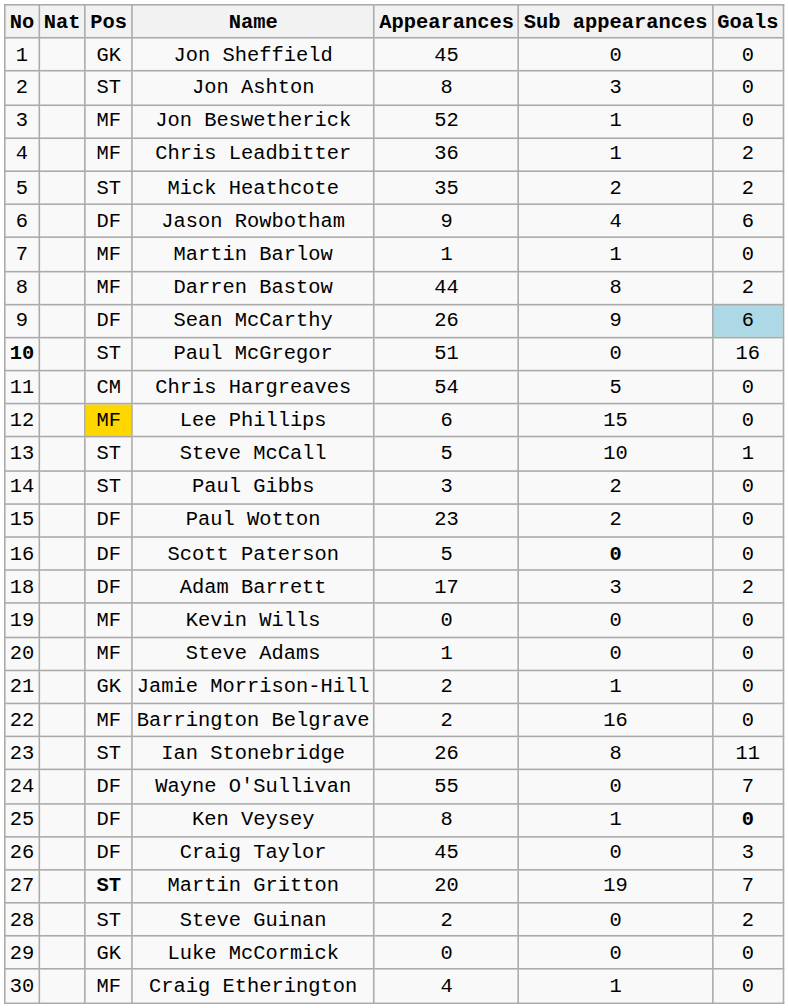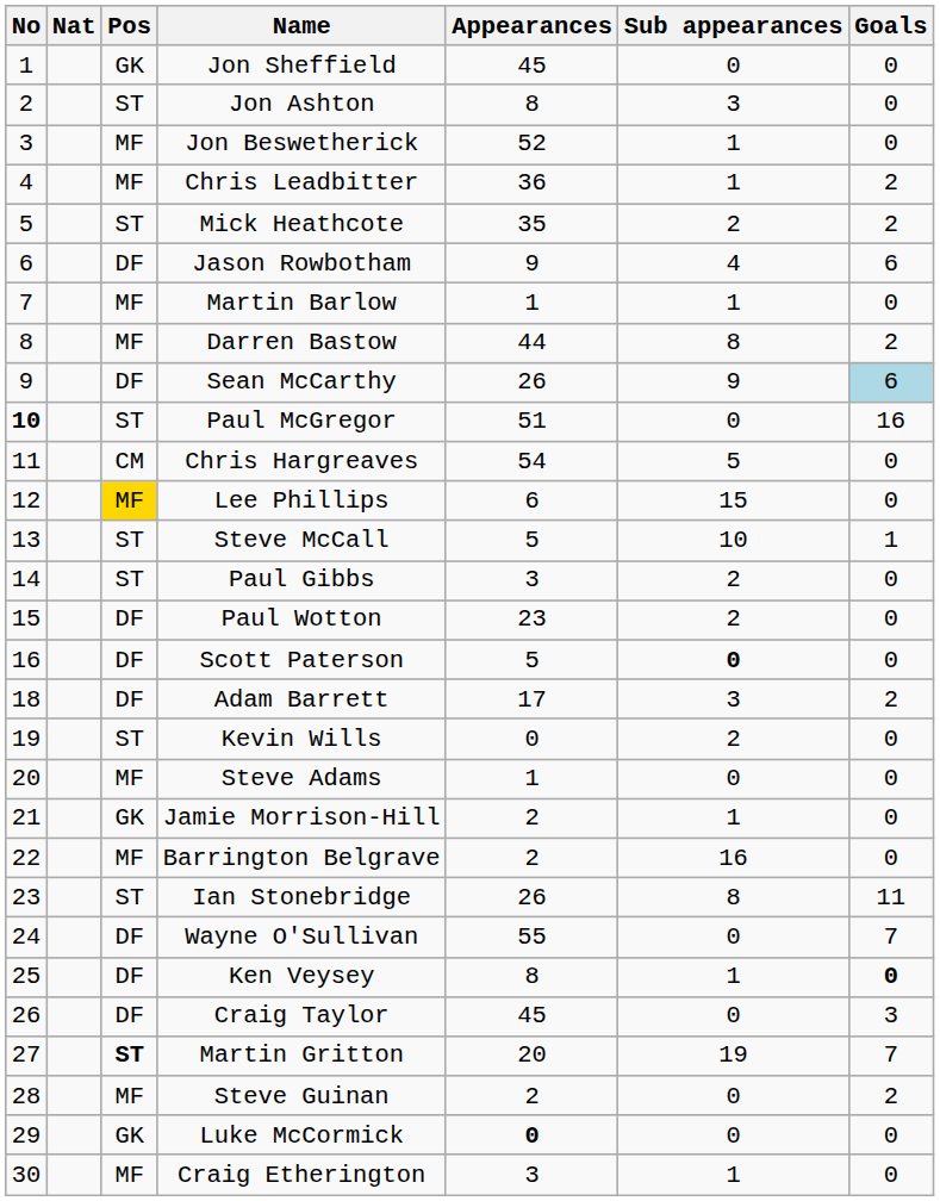 <table class="wikitable sortable" style="text-align: center;">
 <tr>
 <th>No</th>
 <th>Nat</th>
 <th>Pos</th>
 <th>Name</th>
 <th>Appearances</th>
 <th>Sub appearances</th>
 <th>Goals</th>
 </tr>
 <tr>
 <td>1</td>
 <td></td>
 <td>GK</td>
 <td>Jon Sheffield</td>
 <td>45</td>
 <td>0</td>
 <td>0</td>
 </tr>
 <tr>
 <td>2</td>
 <td></td>
 <td>ST</td>
 <td>Jon Ashton</td>
 <td>8</td>
 <td>3</td>
 <td>0</td>
 </tr>
 <tr>
 <td>3</td>
 <td></td>
 <td>MF</td>
 <td>Jon Beswetherick</td>
 <td>52</td>
 <td>1</td>
 <td>0</td>
 </tr>
 <tr>
 <td>4</td>
 <td></td>
 <td>MF</td>
 <td>Chris Leadbitter</td>
 <td>36</td>
 <td>1</td>
 <td>2</td>
 </tr>
 <tr>
 <td>5</td>
 <td></td>
 <td>ST</td>
 <td>Mick Heathcote</td>
 <td>35</td>
 <td>2</td>
 <td>2</td>
 </tr>
 <tr>
 <td>6</td>
 <td></td>
 <td>DF</td>
 <td>Jason Rowbotham</td>
 <td>9</td>
 <td>4</td>
 <td>6</td>
 </tr>
 <tr>
 <td>7</td>
 <td></td>
 <td>MF</td>
 <td>Martin Barlow</td>
 <td>1</td>
 <td>1</td>
 <td>0</td>
 </tr>
 <tr>
 <td>8</td>
 <td></td>
 <td>MF</td>
 <td>Darren Bastow</td>
 <td>44</td>
 <td>8</td>
 <td>2</td>
 </tr>
 <tr>
 <td>9</td>
 <td></td>
 <td>DF</td>
 <td>Sean McCarthy</td>
 <td>26</td>
 <td>9</td>
 <td style="background: lightblue;">6</td>
 </tr>
 <tr>
 <td><strong>10</strong></td>
 <td></td>
 <td>ST</td>
 <td>Paul McGregor</td>
 <td>51</td>
 <td>0</td>
 <td>16</td>
 </tr>
 <tr>
 <td>11</td>
 <td></td>
 <td>CM</td>
 <td>Chris Hargreaves</td>
 <td>54</td>
 <td>5</td>
 <td>0</td>
 </tr>
 <tr>
 <td>12</td>
 <td></td>
 <td style="background: gold;">MF</td>
 <td>Lee Phillips</td>
 <td>6</td>
 <td>15</td>
 <td>0</td>
 </tr>
 <tr>
 <td>13</td>
 <td></td>
 <td>ST</td>
 <td>Steve McCall</td>
 <td>5</td>
 <td>10</td>
 <td>1</td>
 </tr>
 <tr>
 <td>14</td>
 <td></td>
 <td>ST</td>
 <td>Paul Gibbs</td>
 <td>3</td>
 <td>2</td>
 <td>0</td>
 </tr>
 <tr>
 <td>15</td>
 <td></td>
 <td>DF</td>
 <td>Paul Wotton</td>
 <td>23</td>
 <td>2</td>
 <td>0</td>
 </tr>
 <tr>
 <td>16</td>
 <td></td>
 <td>DF</td>
 <td>Scott Paterson</td>
 <td>5</td>
 <td><strong>0</strong></td>
 <td>0</td>
 </tr>
 <tr>
 <td>18</td>
 <td></td>
 <td>DF</td>
 <td>Adam Barrett</td>
 <td>17</td>
 <td>3</td>
 <td>2</td>
 </tr>
 <tr>
 <td>19</td>
 <td></td>
-<td>MF</td>
+<td>ST</td>
 <td>Kevin Wills</td>
 <td>0</td>
-<td>0</td>
+<td>2</td>
 <td>0</td>
 </tr>
 <tr>
 <td>20</td>
 <td></td>
 <td>MF</td>
 <td>Steve Adams</td>
 <td>1</td>
 <td>0</td>
 <td>0</td>
 </tr>
 <tr>
 <td>21</td>
 <td></td>
 <td>GK</td>
 <td>Jamie Morrison-Hill</td>
 <td>2</td>
 <td>1</td>
 <td>0</td>
 </tr>
 <tr>
 <td>22</td>
 <td></td>
 <td>MF</td>
 <td>Barrington Belgrave</td>
 <td>2</td>
 <td>16</td>
 <td>0</td>
 </tr>
 <tr>
 <td>23</td>
 <td></td>
 <td>ST</td>
 <td>Ian Stonebridge</td>
 <td>26</td>
 <td>8</td>
 <td>11</td>
 </tr>
 <tr>
 <td>24</td>
 <td> </td>
 <td>DF</td>
 <td>Wayne O'Sullivan</td>
 <td>55</td>
 <td>0</td>
 <td>7</td>
 </tr>
 <tr>
 <td>25</td>
 <td></td>
 <td>DF</td>
 <td>Ken Veysey</td>
 <td>8</td>
 <td>1</td>
 <td><strong>0</strong></td>
 </tr>
 <tr>
 <td>26</td>
 <td></td>
 <td>DF</td>
 <td>Craig Taylor</td>
 <td>45</td>
 <td>0</td>
 <td>3</td>
 </tr>
 <tr>
 <td>27</td>
 <td></td>
 <td><strong>ST</strong></td>
 <td>Martin Gritton</td>
 <td>20</td>
 <td>19</td>
 <td>7</td>
 </tr>
 <tr>
 <td>28</td>
 <td></td>
-<td>ST</td>
+<td>MF</td>
 <td>Steve Guinan</td>
 <td>2</td>
 <td>0</td>
 <td>2</td>
 </tr>
 <tr>
 <td>29</td>
 <td></td>
 <td>GK</td>
 <td>Luke McCormick</td>
-<td>0</td>
+<td><strong>0</strong></td>
 <td>0</td>
 <td>0</td>
 </tr>
 <tr>
 <td>30</td>
 <td></td>
 <td>MF</td>
 <td>Craig Etherington</td>
-<td>4</td>
+<td>3</td>
 <td>1</td>
 <td>0</td>
 </tr>
 </table>
